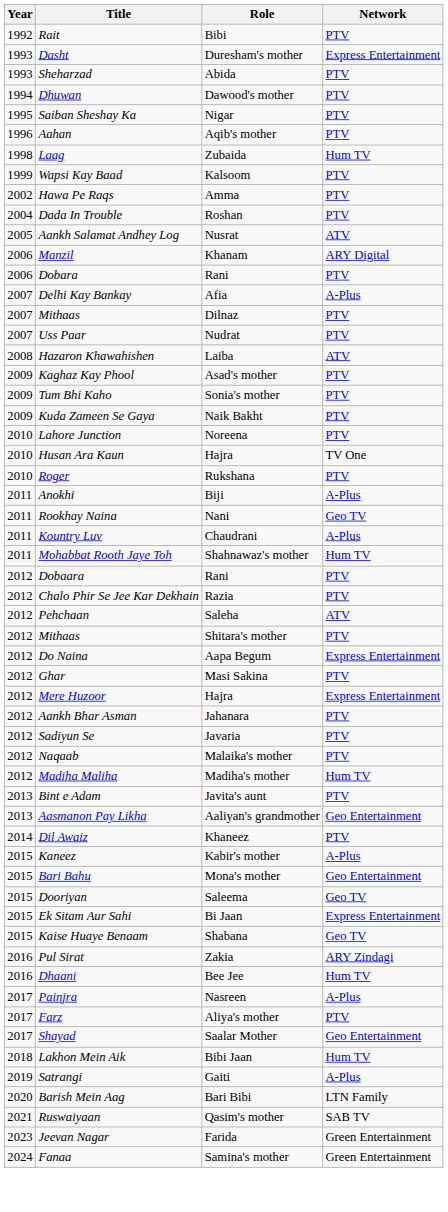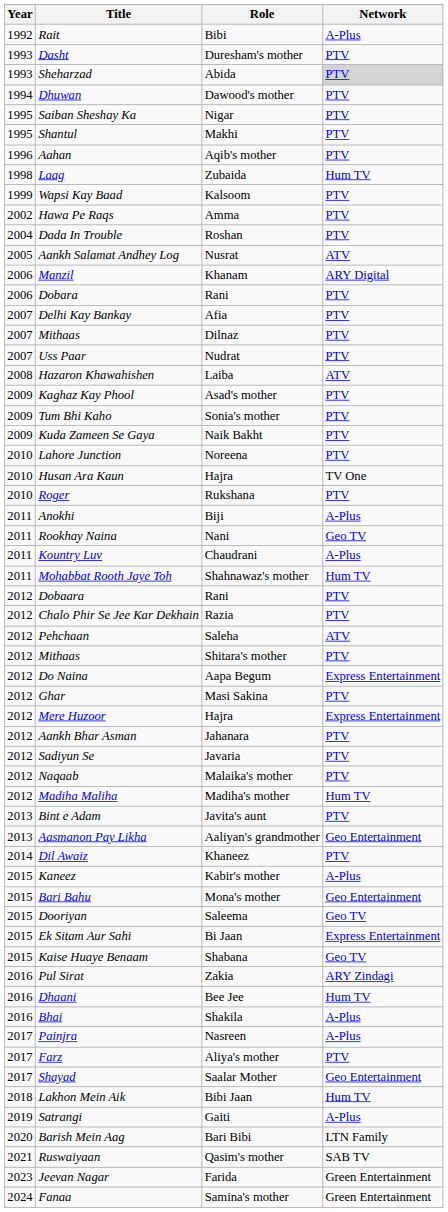 <table class="wikitable sortable plainrowheaders">
 <tr style="text-align:center;">
 <th scope="col">Year</th>
 <th scope="col">Title</th>
 <th scope="col">Role</th>
 <th scope="col">Network</th>
 </tr>
 <tr>
 <td>1992</td>
 <td><em>Rait</em></td>
 <td>Bibi</td>
-<td><a href='#'>PTV</a></td>
+<td><a href='#'>A-Plus</a></td>
 </tr>
 <tr>
 <td>1993</td>
 <td><em><a href='#'>Dasht</a></em></td>
 <td>Duresham's mother</td>
-<td><a href='#'>Express Entertainment</a></td>
+<td><a href='#'>PTV</a></td>
 </tr>
 <tr>
 <td>1993</td>
 <td><em>Sheharzad</em></td>
 <td>Abida</td>
-<td><a href='#'>PTV</a></td>
+<td style="background: lightgrey;"><a href='#'>PTV</a></td>
 </tr>
 <tr>
 <td>1994</td>
 <td><em><a href='#'>Dhuwan</a></em></td>
 <td>Dawood's mother</td>
 <td><a href='#'>PTV</a></td>
 </tr>
 <tr>
 <td>1995</td>
 <td><em>Saiban Sheshay Ka</em></td>
 <td>Nigar</td>
+<td><a href='#'>PTV</a></td>
+</tr>
+<tr>
+<td>1995</td>
+<td><em>Shantul</em></td>
+<td>Makhi</td>
 <td><a href='#'>PTV</a></td>
 </tr>
 <tr>
 <td>1996</td>
 <td><em>Aahan</em></td>
 <td>Aqib's mother</td>
 <td><a href='#'>PTV</a></td>
 </tr>
 <tr>
 <td>1998</td>
 <td><em><a href='#'>Laag</a></em></td>
 <td>Zubaida</td>
 <td><a href='#'>Hum TV</a></td>
 </tr>
 <tr>
 <td>1999</td>
 <td><em>Wapsi Kay Baad</em></td>
 <td>Kalsoom</td>
 <td><a href='#'>PTV</a></td>
 </tr>
 <tr>
 <td>2002</td>
 <td><em>Hawa Pe Raqs</em></td>
 <td>Amma</td>
 <td><a href='#'>PTV</a></td>
 </tr>
 <tr>
 <td>2004</td>
 <td><em>Dada In Trouble</em></td>
 <td>Roshan</td>
 <td><a href='#'>PTV</a></td>
 </tr>
 <tr>
 <td>2005</td>
 <td><em>Aankh Salamat Andhey Log</em></td>
 <td>Nusrat</td>
 <td><a href='#'>ATV</a></td>
 </tr>
 <tr>
 <td>2006</td>
 <td><em><a href='#'>Manzil</a></em></td>
 <td>Khanam</td>
 <td><a href='#'>ARY Digital</a></td>
 </tr>
 <tr>
 <td>2006</td>
 <td><em>Dobara</em></td>
 <td>Rani</td>
 <td><a href='#'>PTV</a></td>
 </tr>
 <tr>
 <td>2007</td>
 <td><em>Delhi Kay Bankay</em></td>
 <td>Afia</td>
-<td><a href='#'>A-Plus</a></td>
+<td><a href='#'>PTV</a></td>
 </tr>
 <tr>
 <td>2007</td>
 <td><em>Mithaas</em></td>
 <td>Dilnaz</td>
 <td><a href='#'>PTV</a></td>
 </tr>
 <tr>
 <td>2007</td>
 <td><em>Uss Paar</em></td>
 <td>Nudrat</td>
 <td><a href='#'>PTV</a></td>
 </tr>
 <tr>
 <td>2008</td>
 <td><em>Hazaron Khawahishen</em></td>
 <td>Laiba</td>
 <td><a href='#'>ATV</a></td>
 </tr>
 <tr>
 <td>2009</td>
 <td><em>Kaghaz Kay Phool</em></td>
 <td>Asad's mother</td>
 <td><a href='#'>PTV</a></td>
 </tr>
 <tr>
 <td>2009</td>
 <td><em>Tum Bhi Kaho</em></td>
 <td>Sonia's mother</td>
 <td><a href='#'>PTV</a></td>
 </tr>
 <tr>
 <td>2009</td>
 <td><em>Kuda Zameen Se Gaya</em></td>
 <td>Naik Bakht</td>
 <td><a href='#'>PTV</a></td>
 </tr>
 <tr>
 <td>2010</td>
 <td><em>Lahore Junction</em></td>
 <td>Noreena</td>
 <td><a href='#'>PTV</a></td>
 </tr>
 <tr>
 <td>2010</td>
 <td><em>Husan Ara Kaun</em></td>
 <td>Hajra</td>
 <td>TV One</td>
 </tr>
 <tr>
 <td>2010</td>
 <td><em><a href='#'>Roger</a></em></td>
 <td>Rukshana</td>
 <td><a href='#'>PTV</a></td>
 </tr>
 <tr>
 <td>2011</td>
 <td><em>Anokhi</em></td>
 <td>Biji</td>
 <td><a href='#'>A-Plus</a></td>
 </tr>
 <tr>
 <td>2011</td>
 <td><em>Rookhay Naina</em></td>
 <td>Nani</td>
 <td><a href='#'>Geo TV</a></td>
 </tr>
 <tr>
 <td>2011</td>
 <td><em><a href='#'>Kountry Luv</a></em></td>
 <td>Chaudrani</td>
 <td><a href='#'>A-Plus</a></td>
 </tr>
 <tr>
 <td>2011</td>
 <td><em><a href='#'>Mohabbat Rooth Jaye Toh</a></em></td>
 <td>Shahnawaz's mother</td>
 <td><a href='#'>Hum TV</a></td>
 </tr>
 <tr>
 <td>2012</td>
 <td><em>Dobaara</em></td>
 <td>Rani</td>
 <td><a href='#'>PTV</a></td>
 </tr>
 <tr>
 <td>2012</td>
 <td><em>Chalo Phir Se Jee Kar Dekhain</em></td>
 <td>Razia</td>
 <td><a href='#'>PTV</a></td>
 </tr>
 <tr>
 <td>2012</td>
 <td><em>Pehchaan</em></td>
 <td>Saleha</td>
 <td><a href='#'>ATV</a></td>
 </tr>
 <tr>
 <td>2012</td>
 <td><em>Mithaas</em></td>
 <td>Shitara's mother</td>
 <td><a href='#'>PTV</a></td>
 </tr>
 <tr>
 <td>2012</td>
 <td><em>Do Naina</em></td>
 <td>Aapa Begum</td>
 <td><a href='#'>Express Entertainment</a></td>
 </tr>
 <tr>
 <td>2012</td>
 <td><em>Ghar</em></td>
 <td>Masi Sakina</td>
 <td><a href='#'>PTV</a></td>
 </tr>
 <tr>
 <td>2012</td>
 <td><em><a href='#'>Mere Huzoor</a></em></td>
 <td>Hajra</td>
 <td><a href='#'>Express Entertainment</a></td>
 </tr>
 <tr>
 <td>2012</td>
 <td><em>Aankh Bhar Asman</em></td>
 <td>Jahanara</td>
 <td><a href='#'>PTV</a></td>
 </tr>
 <tr>
 <td>2012</td>
 <td><em>Sadiyun Se</em></td>
 <td>Javaria</td>
 <td><a href='#'>PTV</a></td>
 </tr>
 <tr>
 <td>2012</td>
 <td><em>Naqaab</em></td>
 <td>Malaika's mother</td>
 <td><a href='#'>PTV</a></td>
 </tr>
 <tr>
 <td>2012</td>
 <td><em><a href='#'>Madiha Maliha</a></em></td>
 <td>Madiha's mother</td>
 <td><a href='#'>Hum TV</a></td>
 </tr>
 <tr>
 <td>2013</td>
 <td><em>Bint e Adam	</em></td>
 <td>Javita's aunt</td>
 <td><a href='#'>PTV</a></td>
 </tr>
 <tr>
 <td>2013</td>
 <td><em><a href='#'>Aasmanon Pay Likha</a></em></td>
 <td>Aaliyan's grandmother</td>
 <td><a href='#'>Geo Entertainment</a></td>
 </tr>
 <tr>
 <td>2014</td>
 <td><em><a href='#'>Dil Awaiz</a></em></td>
 <td>Khaneez</td>
 <td><a href='#'>PTV</a></td>
 </tr>
 <tr>
 <td>2015</td>
 <td><em>Kaneez</em></td>
 <td>Kabir's mother</td>
 <td><a href='#'>A-Plus</a></td>
 </tr>
 <tr>
 <td>2015</td>
 <td><em><a href='#'>Bari Bahu</a></em></td>
 <td>Mona's mother</td>
 <td><a href='#'>Geo Entertainment</a></td>
 </tr>
 <tr>
 <td>2015</td>
 <td><em>Dooriyan</em></td>
 <td>Saleema</td>
 <td><a href='#'>Geo TV</a></td>
 </tr>
 <tr>
 <td>2015</td>
 <td><em>Ek Sitam Aur Sahi</em></td>
 <td>Bi Jaan</td>
 <td><a href='#'>Express Entertainment</a></td>
 </tr>
 <tr>
 <td>2015</td>
 <td><em>Kaise Huaye Benaam</em></td>
 <td>Shabana</td>
 <td><a href='#'>Geo TV</a></td>
 </tr>
 <tr>
 <td>2016</td>
 <td><em>Pul Sirat</em></td>
 <td>Zakia</td>
 <td><a href='#'>ARY Zindagi</a></td>
 </tr>
 <tr>
 <td>2016</td>
 <td><em><a href='#'>Dhaani</a></em></td>
 <td>Bee Jee</td>
 <td><a href='#'>Hum TV</a></td>
 </tr>
 <tr>
+<td>2016</td>
+<td><em><a href='#'>Bhai</a></em></td>
+<td>Shakila</td>
+<td><a href='#'>A-Plus</a></td>
+</tr>
+<tr>
 <td>2017</td>
 <td><em><a href='#'>Painjra</a></em></td>
 <td>Nasreen</td>
 <td><a href='#'>A-Plus</a></td>
 </tr>
 <tr>
 <td>2017</td>
 <td><em><a href='#'>Farz</a></em></td>
 <td>Aliya's mother</td>
 <td><a href='#'>PTV</a></td>
 </tr>
 <tr>
 <td>2017</td>
 <td><em><a href='#'>Shayad</a></em></td>
 <td>Saalar Mother</td>
 <td><a href='#'>Geo Entertainment</a></td>
 </tr>
 <tr>
 <td>2018</td>
 <td><em>Lakhon Mein Aik</em></td>
 <td>Bibi Jaan</td>
 <td><a href='#'>Hum TV</a></td>
 </tr>
 <tr>
 <td>2019</td>
 <td><em>Satrangi</em></td>
 <td>Gaiti</td>
 <td><a href='#'>A-Plus</a></td>
 </tr>
 <tr>
 <td>2020</td>
 <td><em>Barish Mein Aag</em></td>
 <td>Bari Bibi</td>
 <td>LTN Family</td>
 </tr>
 <tr>
 <td>2021</td>
 <td><em>Ruswaiyaan</em></td>
 <td>Qasim's mother</td>
 <td>SAB TV</td>
 </tr>
 <tr>
 <td>2023</td>
 <td><em>Jeevan Nagar</em></td>
 <td>Farida</td>
 <td>Green Entertainment</td>
 </tr>
 <tr>
 <td>2024</td>
 <td><em>Fanaa</em></td>
 <td>Samina's mother</td>
 <td>Green Entertainment</td>
 </tr>
 </table>
